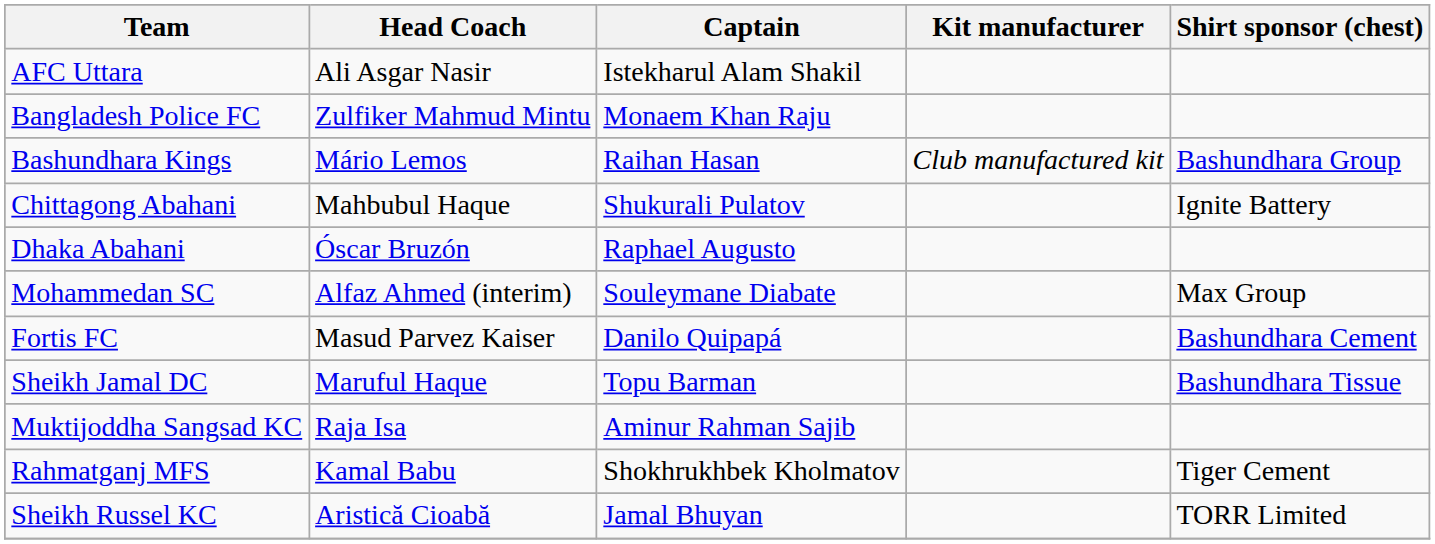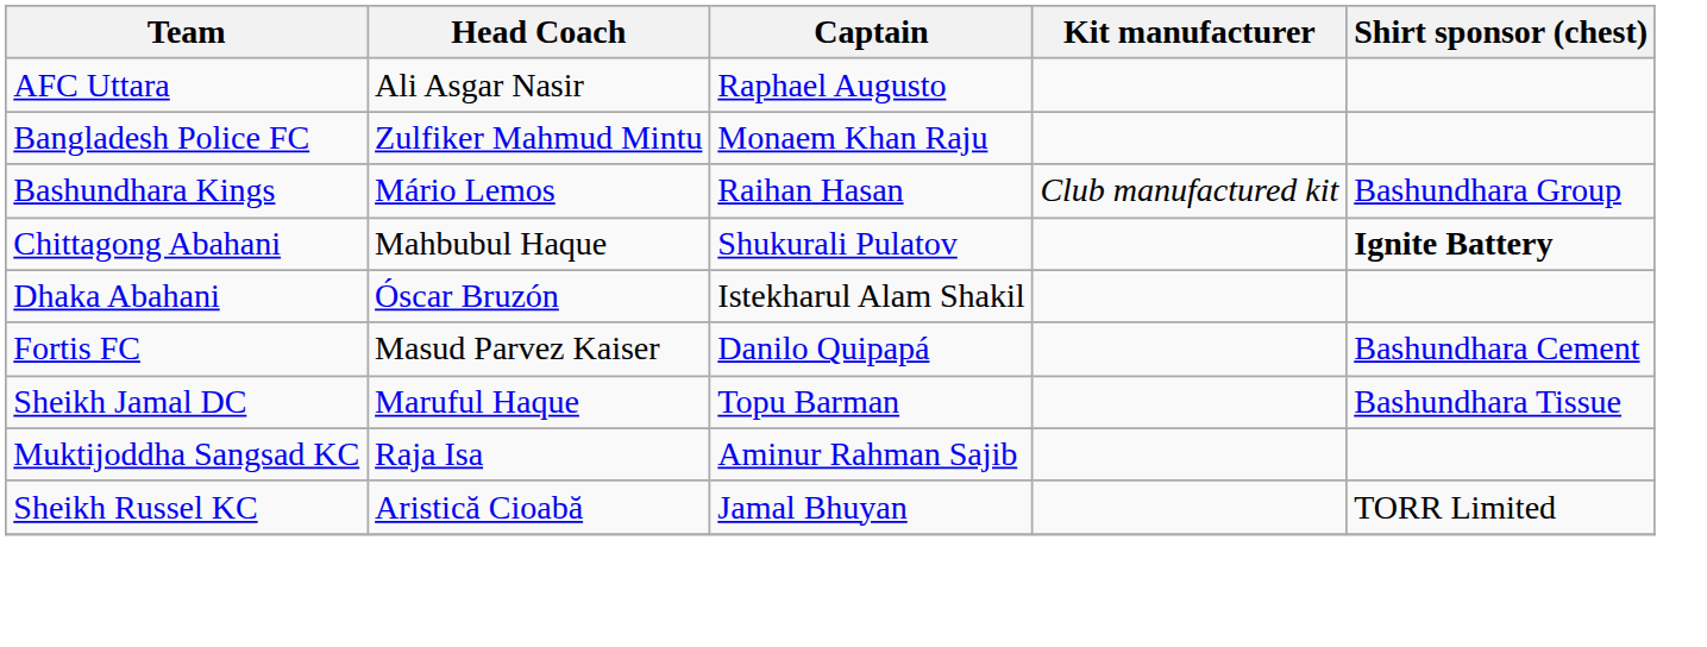 <table class="wikitable sortable">
 <tr>
 <th>Team</th>
 <th>Head Coach</th>
 <th>Captain</th>
 <th>Kit manufacturer</th>
 <th>Shirt sponsor (chest)</th>
 </tr>
 <tr>
 <td><a href='#'>AFC Uttara</a></td>
 <td> Ali Asgar Nasir</td>
-<td> Istekharul Alam Shakil</td>
+<td> <a href='#'>Raphael Augusto</a></td>
 <td></td>
 <td></td>
 </tr>
 <tr>
 <td><a href='#'>Bangladesh Police FC</a></td>
 <td> <a href='#'>Zulfiker Mahmud Mintu</a></td>
 <td> <a href='#'>Monaem Khan Raju</a></td>
 <td></td>
 <td></td>
 </tr>
 <tr>
 <td><a href='#'>Bashundhara Kings</a></td>
 <td> <a href='#'>Mário Lemos</a></td>
 <td> <a href='#'>Raihan Hasan</a></td>
 <td><em>Club manufactured kit</em></td>
 <td><a href='#'>Bashundhara Group</a></td>
 </tr>
 <tr>
 <td><a href='#'>Chittagong Abahani</a></td>
 <td> Mahbubul Haque </td>
 <td> <a href='#'>Shukurali Pulatov</a></td>
 <td></td>
-<td>Ignite Battery</td>
+<td><strong>Ignite Battery</strong></td>
 </tr>
 <tr>
 <td><a href='#'>Dhaka Abahani</a></td>
 <td> <a href='#'>Óscar Bruzón</a></td>
-<td> <a href='#'>Raphael Augusto</a></td>
+<td> Istekharul Alam Shakil</td>
 <td></td>
 <td></td>
-</tr>
-<tr>
-<td><a href='#'>Mohammedan SC</a></td>
-<td> <a href='#'>Alfaz Ahmed</a> (interim)</td>
-<td> <a href='#'>Souleymane Diabate</a></td>
-<td></td>
-<td>Max Group</td>
 </tr>
 <tr>
 <td><a href='#'>Fortis FC</a></td>
 <td> Masud Parvez Kaiser</td>
 <td> <a href='#'>Danilo Quipapá</a></td>
 <td></td>
 <td><a href='#'>Bashundhara Cement</a></td>
 </tr>
 <tr>
 <td><a href='#'>Sheikh Jamal DC</a></td>
 <td> <a href='#'>Maruful Haque</a></td>
 <td> <a href='#'>Topu Barman</a></td>
 <td></td>
 <td><a href='#'>Bashundhara Tissue</a></td>
 </tr>
 <tr>
 <td><a href='#'>Muktijoddha Sangsad KC</a></td>
 <td> <a href='#'>Raja Isa</a></td>
 <td> <a href='#'>Aminur Rahman Sajib</a></td>
 <td></td>
 <td></td>
 </tr>
 <tr>
-<td><a href='#'>Rahmatganj MFS</a></td>
-<td> <a href='#'>Kamal Babu</a></td>
-<td> Shokhrukhbek Kholmatov</td>
-<td></td>
-<td>Tiger Cement</td>
-</tr>
-<tr>
 <td><a href='#'>Sheikh Russel KC</a></td>
 <td> <a href='#'>Aristică Cioabă</a></td>
 <td> <a href='#'>Jamal Bhuyan</a></td>
 <td></td>
 <td>TORR Limited</td>
 </tr>
 <tr>
 </tr>
 </table>
